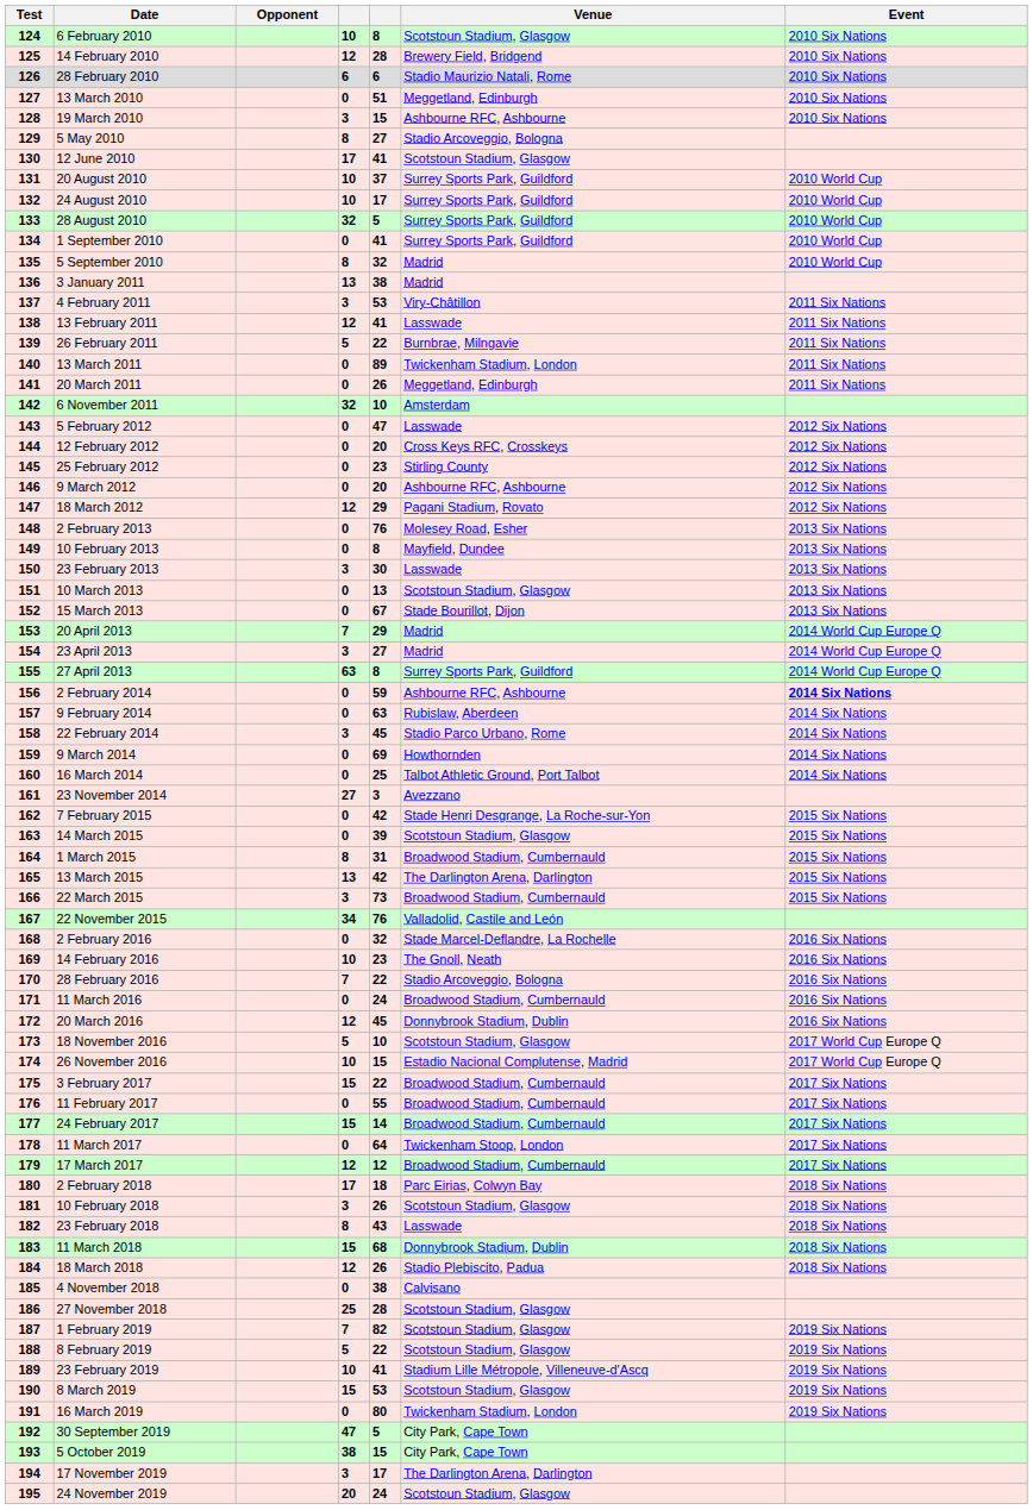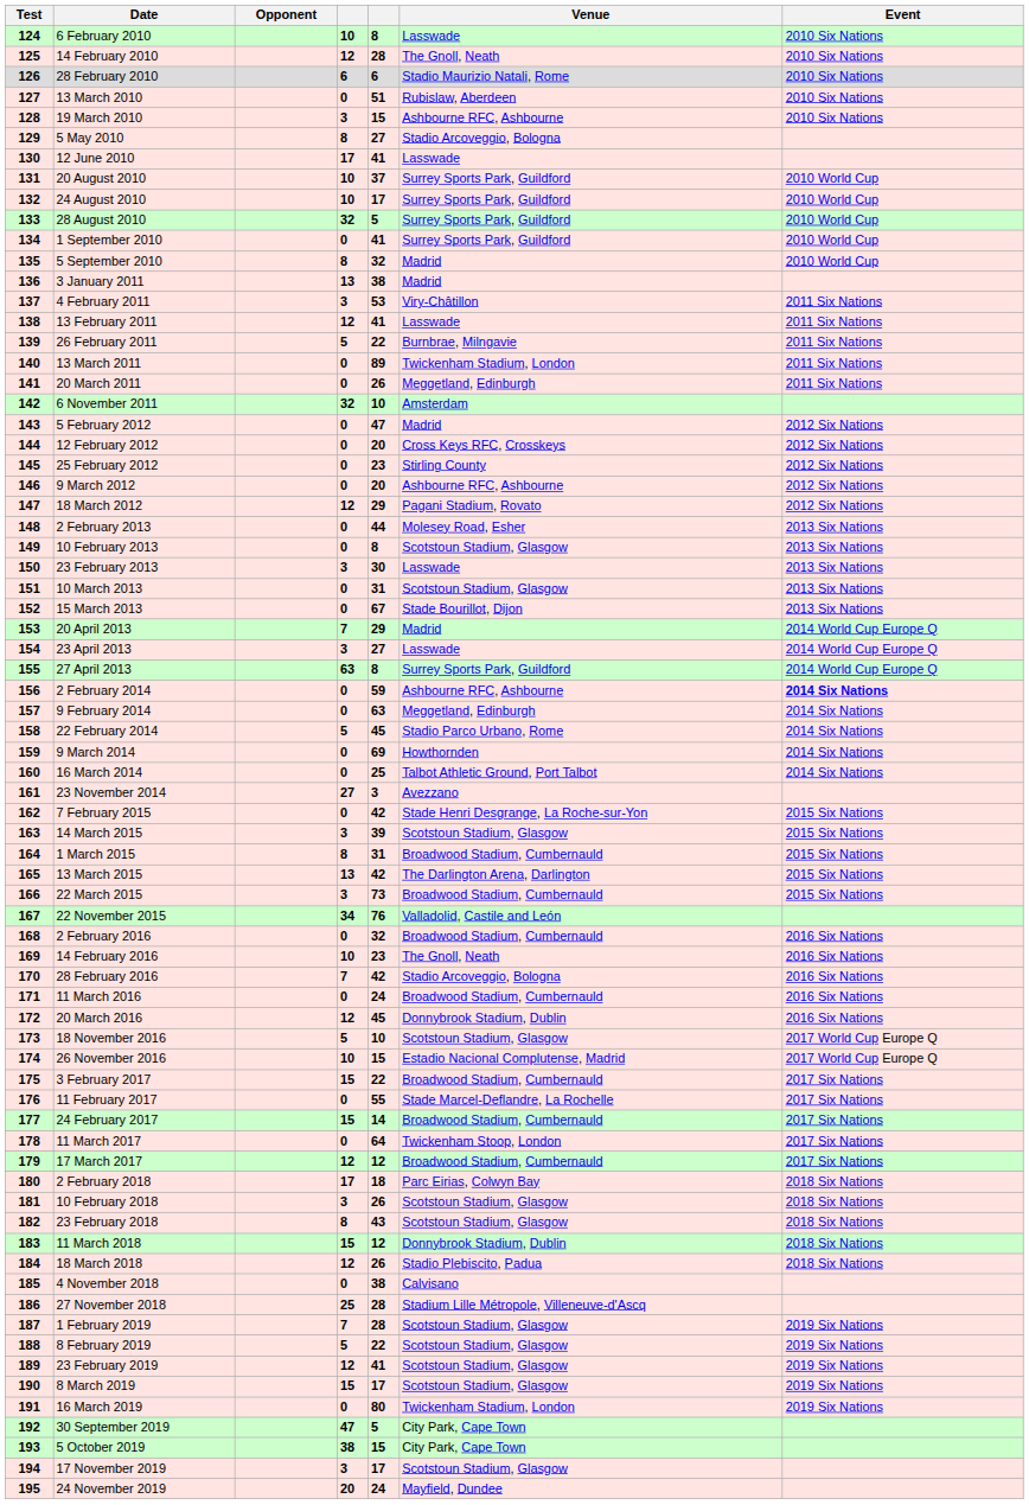 <table class="wikitable sortable" style="width:100%">
 <tr>
 <th>Test</th>
 <th>Date</th>
 <th>Opponent</th>
 <th></th>
 <th></th>
 <th>Venue</th>
 <th>Event</th>
 </tr>
 <tr bgcolor="CCFFCC">
 <td align="center"><strong>124</strong></td>
 <td>6 February 2010</td>
 <td></td>
 <td><strong>10</strong></td>
 <td><strong>8</strong></td>
-<td><a href='#'>Scotstoun Stadium</a>, <a href='#'>Glasgow</a></td>
+<td><a href='#'>Lasswade</a></td>
 <td><a href='#'>2010 Six Nations</a></td>
 </tr>
 <tr bgcolor="FFE4E1">
 <td align="center"><strong>125</strong></td>
 <td>14 February 2010</td>
 <td></td>
 <td><strong>12</strong></td>
 <td><strong>28</strong></td>
-<td><a href='#'>Brewery Field</a>, <a href='#'>Bridgend</a></td>
+<td><a href='#'>The Gnoll</a>, <a href='#'>Neath</a></td>
 <td><a href='#'>2010 Six Nations</a></td>
 </tr>
 <tr bgcolor="DCDCDC">
 <td align="center"><strong>126</strong></td>
 <td>28 February 2010</td>
 <td></td>
 <td><strong>6</strong></td>
 <td><strong>6</strong></td>
 <td><a href='#'>Stadio Maurizio Natali</a>, <a href='#'>Rome</a></td>
 <td><a href='#'>2010 Six Nations</a></td>
 </tr>
 <tr bgcolor="FFE4E1">
 <td align="center"><strong>127</strong></td>
 <td>13 March 2010</td>
 <td></td>
 <td><strong>0</strong></td>
 <td><strong>51</strong></td>
-<td><a href='#'>Meggetland</a>, <a href='#'>Edinburgh</a></td>
+<td><a href='#'>Rubislaw</a>, <a href='#'>Aberdeen</a></td>
 <td><a href='#'>2010 Six Nations</a></td>
 </tr>
 <tr bgcolor="FFE4E1">
 <td align="center"><strong>128</strong></td>
 <td>19 March 2010</td>
 <td></td>
 <td><strong>3</strong></td>
 <td><strong>15</strong></td>
 <td><a href='#'>Ashbourne RFC</a>, <a href='#'>Ashbourne</a></td>
 <td><a href='#'>2010 Six Nations</a></td>
 </tr>
 <tr bgcolor="FFE4E1">
 <td align="center"><strong>129</strong></td>
 <td>5 May 2010</td>
 <td></td>
 <td><strong>8</strong></td>
 <td><strong>27</strong></td>
 <td><a href='#'>Stadio Arcoveggio</a>, <a href='#'>Bologna</a></td>
 <td></td>
 </tr>
 <tr bgcolor="FFE4E1">
 <td align="center"><strong>130</strong></td>
 <td>12 June 2010</td>
 <td></td>
 <td><strong>17</strong></td>
 <td><strong>41</strong></td>
-<td><a href='#'>Scotstoun Stadium</a>, <a href='#'>Glasgow</a></td>
+<td><a href='#'>Lasswade</a></td>
 <td></td>
 </tr>
 <tr bgcolor="FFE4E1">
 <td align="center"><strong>131</strong></td>
 <td>20 August 2010</td>
 <td></td>
 <td><strong>10</strong></td>
 <td><strong>37</strong></td>
 <td><a href='#'>Surrey Sports Park</a>, <a href='#'>Guildford</a></td>
 <td><a href='#'>2010 World Cup</a></td>
 </tr>
 <tr bgcolor="FFE4E1">
 <td align="center"><strong>132</strong></td>
 <td>24 August 2010</td>
 <td></td>
 <td><strong>10</strong></td>
 <td><strong>17</strong></td>
 <td><a href='#'>Surrey Sports Park</a>, <a href='#'>Guildford</a></td>
 <td><a href='#'>2010 World Cup</a></td>
 </tr>
 <tr bgcolor="CCFFCC">
 <td align="center"><strong>133</strong></td>
 <td>28 August 2010</td>
 <td></td>
 <td><strong>32</strong></td>
 <td><strong>5</strong></td>
 <td><a href='#'>Surrey Sports Park</a>, <a href='#'>Guildford</a></td>
 <td><a href='#'>2010 World Cup</a></td>
 </tr>
 <tr bgcolor="FFE4E1">
 <td align="center"><strong>134</strong></td>
 <td>1 September 2010</td>
 <td></td>
 <td><strong>0</strong></td>
 <td><strong>41</strong></td>
 <td><a href='#'>Surrey Sports Park</a>, <a href='#'>Guildford</a></td>
 <td><a href='#'>2010 World Cup</a></td>
 </tr>
 <tr bgcolor="FFE4E1">
 <td align="center"><strong>135</strong></td>
 <td>5 September 2010</td>
 <td></td>
 <td><strong>8</strong></td>
 <td><strong>32</strong></td>
 <td><a href='#'>Madrid</a></td>
 <td><a href='#'>2010 World Cup</a></td>
 </tr>
 <tr bgcolor="FFE4E1">
 <td align="center"><strong>136</strong></td>
 <td>3 January 2011</td>
 <td></td>
 <td><strong>13</strong></td>
 <td><strong>38</strong></td>
 <td><a href='#'>Madrid</a></td>
 <td></td>
 </tr>
 <tr bgcolor="FFE4E1">
 <td align="center"><strong>137</strong></td>
 <td>4 February 2011</td>
 <td></td>
 <td><strong>3</strong></td>
 <td><strong>53</strong></td>
 <td><a href='#'>Viry-Châtillon</a></td>
 <td><a href='#'>2011 Six Nations</a></td>
 </tr>
 <tr bgcolor="FFE4E1">
 <td align="center"><strong>138</strong></td>
 <td>13 February 2011</td>
 <td></td>
 <td><strong>12</strong></td>
 <td><strong>41</strong></td>
 <td><a href='#'>Lasswade</a></td>
 <td><a href='#'>2011 Six Nations</a></td>
 </tr>
 <tr bgcolor="FFE4E1">
 <td align="center"><strong>139</strong></td>
 <td>26 February 2011</td>
 <td></td>
 <td><strong>5</strong></td>
 <td><strong>22</strong></td>
 <td><a href='#'>Burnbrae</a>, <a href='#'>Milngavie</a></td>
 <td><a href='#'>2011 Six Nations</a></td>
 </tr>
 <tr bgcolor="FFE4E1">
 <td align="center"><strong>140</strong></td>
 <td>13 March 2011</td>
 <td></td>
 <td><strong>0</strong></td>
 <td><strong>89</strong></td>
 <td><a href='#'>Twickenham Stadium</a>, <a href='#'>London</a></td>
 <td><a href='#'>2011 Six Nations</a></td>
 </tr>
 <tr bgcolor="FFE4E1">
 <td align="center"><strong>141</strong></td>
 <td>20 March 2011</td>
 <td></td>
 <td><strong>0</strong></td>
 <td><strong>26</strong></td>
 <td><a href='#'>Meggetland</a>, <a href='#'>Edinburgh</a></td>
 <td><a href='#'>2011 Six Nations</a></td>
 </tr>
 <tr bgcolor="CCFFCC">
 <td align="center"><strong>142</strong></td>
 <td>6 November 2011</td>
 <td></td>
 <td><strong>32</strong></td>
 <td><strong>10</strong></td>
 <td><a href='#'>Amsterdam</a></td>
 <td></td>
 </tr>
 <tr bgcolor="FFE4E1">
 <td align="center"><strong>143</strong></td>
 <td>5 February 2012</td>
 <td></td>
 <td><strong>0</strong></td>
 <td><strong>47</strong></td>
-<td><a href='#'>Lasswade</a></td>
+<td><a href='#'>Madrid</a></td>
 <td><a href='#'>2012 Six Nations</a></td>
 </tr>
 <tr bgcolor="FFE4E1">
 <td align="center"><strong>144</strong></td>
 <td>12 February 2012</td>
 <td></td>
 <td><strong>0</strong></td>
 <td><strong>20</strong></td>
 <td><a href='#'>Cross Keys RFC</a>, <a href='#'>Crosskeys</a></td>
 <td><a href='#'>2012 Six Nations</a></td>
 </tr>
 <tr bgcolor="FFE4E1">
 <td align="center"><strong>145</strong></td>
 <td>25 February 2012</td>
 <td></td>
 <td><strong>0</strong></td>
 <td><strong>23</strong></td>
 <td><a href='#'>Stirling County</a></td>
 <td><a href='#'>2012 Six Nations</a></td>
 </tr>
 <tr bgcolor="FFE4E1">
 <td align="center"><strong>146</strong></td>
 <td>9 March 2012</td>
 <td></td>
 <td><strong>0</strong></td>
 <td><strong>20</strong></td>
 <td><a href='#'>Ashbourne RFC</a>, <a href='#'>Ashbourne</a></td>
 <td><a href='#'>2012 Six Nations</a></td>
 </tr>
 <tr bgcolor="FFE4E1">
 <td align="center"><strong>147</strong></td>
 <td>18 March 2012</td>
 <td></td>
 <td><strong>12</strong></td>
 <td><strong>29</strong></td>
 <td><a href='#'>Pagani Stadium</a>, <a href='#'>Rovato</a></td>
 <td><a href='#'>2012 Six Nations</a></td>
 </tr>
 <tr bgcolor="FFE4E1">
 <td align="center"><strong>148</strong></td>
 <td>2 February 2013</td>
 <td></td>
 <td><strong>0</strong></td>
-<td><strong>76</strong></td>
+<td><strong>44</strong></td>
 <td><a href='#'>Molesey Road</a>, <a href='#'>Esher</a></td>
 <td><a href='#'>2013 Six Nations</a></td>
 </tr>
 <tr bgcolor="FFE4E1">
 <td align="center"><strong>149</strong></td>
 <td>10 February 2013</td>
 <td></td>
 <td><strong>0</strong></td>
 <td><strong>8</strong></td>
-<td><a href='#'>Mayfield</a>, <a href='#'>Dundee</a></td>
+<td><a href='#'>Scotstoun Stadium</a>, <a href='#'>Glasgow</a></td>
 <td><a href='#'>2013 Six Nations</a></td>
 </tr>
 <tr bgcolor="FFE4E1">
 <td align="center"><strong>150</strong></td>
 <td>23 February 2013</td>
 <td></td>
 <td><strong>3</strong></td>
 <td><strong>30</strong></td>
 <td><a href='#'>Lasswade</a></td>
 <td><a href='#'>2013 Six Nations</a></td>
 </tr>
 <tr bgcolor="FFE4E1">
 <td align="center"><strong>151</strong></td>
 <td>10 March 2013</td>
 <td></td>
 <td><strong>0</strong></td>
-<td><strong>13</strong></td>
+<td><strong>31</strong></td>
 <td><a href='#'>Scotstoun Stadium</a>, <a href='#'>Glasgow</a></td>
 <td><a href='#'>2013 Six Nations</a></td>
 </tr>
 <tr bgcolor="FFE4E1">
 <td align="center"><strong>152</strong></td>
 <td>15 March 2013</td>
 <td></td>
 <td><strong>0</strong></td>
 <td><strong>67</strong></td>
 <td><a href='#'>Stade Bourillot</a>, <a href='#'>Dijon</a></td>
 <td><a href='#'>2013 Six Nations</a></td>
 </tr>
 <tr bgcolor="CCFFCC">
 <td align="center"><strong>153</strong></td>
 <td>20 April 2013</td>
 <td></td>
 <td><strong>7</strong></td>
 <td><strong>29</strong></td>
 <td><a href='#'>Madrid</a></td>
 <td><a href='#'>2014 World Cup Europe Q</a></td>
 </tr>
 <tr bgcolor="FFE4E1">
 <td align="center"><strong>154</strong></td>
 <td>23 April 2013</td>
 <td></td>
 <td><strong>3</strong></td>
 <td><strong>27</strong></td>
-<td><a href='#'>Madrid</a></td>
+<td><a href='#'>Lasswade</a></td>
 <td><a href='#'>2014 World Cup Europe Q</a></td>
 </tr>
 <tr bgcolor="CCFFCC">
 <td align="center"><strong>155</strong></td>
 <td>27 April 2013</td>
 <td></td>
 <td><strong>63</strong></td>
 <td><strong>8</strong></td>
 <td><a href='#'>Surrey Sports Park</a>, <a href='#'>Guildford</a></td>
 <td><a href='#'>2014 World Cup Europe Q</a></td>
 </tr>
 <tr bgcolor="FFE4E1">
 <td align="center"><strong>156</strong></td>
 <td>2 February 2014</td>
 <td></td>
 <td><strong>0</strong></td>
 <td><strong>59</strong></td>
 <td><a href='#'>Ashbourne RFC</a>, <a href='#'>Ashbourne</a></td>
 <td><strong><a href='#'>2014 Six Nations</a></strong></td>
 </tr>
 <tr bgcolor="FFE4E1">
 <td align="center"><strong>157</strong></td>
 <td>9 February 2014</td>
 <td></td>
 <td><strong>0</strong></td>
 <td><strong>63</strong></td>
-<td><a href='#'>Rubislaw</a>, <a href='#'>Aberdeen</a></td>
+<td><a href='#'>Meggetland</a>, <a href='#'>Edinburgh</a></td>
 <td><a href='#'>2014 Six Nations</a></td>
 </tr>
 <tr bgcolor="FFE4E1">
 <td align="center"><strong>158</strong></td>
 <td>22 February 2014</td>
 <td></td>
-<td><strong>3</strong></td>
+<td><strong>5</strong></td>
 <td><strong>45</strong></td>
 <td><a href='#'>Stadio Parco Urbano</a>, <a href='#'>Rome</a></td>
 <td><a href='#'>2014 Six Nations</a></td>
 </tr>
 <tr bgcolor="FFE4E1">
 <td align="center"><strong>159</strong></td>
 <td>9 March 2014</td>
 <td></td>
 <td><strong>0</strong></td>
 <td><strong>69</strong></td>
 <td><a href='#'>Howthornden</a></td>
 <td><a href='#'>2014 Six Nations</a></td>
 </tr>
 <tr bgcolor="FFE4E1">
 <td align="center"><strong>160</strong></td>
 <td>16 March 2014</td>
 <td></td>
 <td><strong>0</strong></td>
 <td><strong>25</strong></td>
 <td><a href='#'>Talbot Athletic Ground</a>, <a href='#'>Port Talbot</a></td>
 <td><a href='#'>2014 Six Nations</a></td>
 </tr>
 <tr bgcolor="FFE4E1">
 <td align="center"><strong>161</strong></td>
 <td>23 November 2014</td>
 <td></td>
 <td><strong>27</strong></td>
 <td><strong>3</strong></td>
 <td><a href='#'>Avezzano</a></td>
 <td></td>
 </tr>
 <tr bgcolor="FFE4E1">
 <td align="center"><strong>162</strong></td>
 <td>7 February 2015</td>
 <td></td>
 <td><strong>0</strong></td>
 <td><strong>42</strong></td>
 <td><a href='#'>Stade Henri Desgrange</a>, <a href='#'>La Roche-sur-Yon</a></td>
 <td><a href='#'>2015 Six Nations</a></td>
 </tr>
 <tr bgcolor="FFE4E1">
 <td align="center"><strong>163</strong></td>
 <td>14 March 2015</td>
 <td></td>
-<td><strong>0</strong></td>
+<td><strong>3</strong></td>
 <td><strong>39</strong></td>
 <td><a href='#'>Scotstoun Stadium</a>, <a href='#'>Glasgow</a></td>
 <td><a href='#'>2015 Six Nations</a></td>
 </tr>
 <tr bgcolor="FFE4E1">
 <td align="center"><strong>164</strong></td>
 <td>1 March 2015</td>
 <td></td>
 <td><strong>8</strong></td>
 <td><strong>31</strong></td>
 <td><a href='#'>Broadwood Stadium</a>, <a href='#'>Cumbernauld</a></td>
 <td><a href='#'>2015 Six Nations</a></td>
 </tr>
 <tr bgcolor="FFE4E1">
 <td align="center"><strong>165</strong></td>
 <td>13 March 2015</td>
 <td></td>
 <td><strong>13</strong></td>
 <td><strong>42</strong></td>
 <td><a href='#'>The Darlington Arena</a>, <a href='#'>Darlington</a></td>
 <td><a href='#'>2015 Six Nations</a></td>
 </tr>
 <tr bgcolor="FFE4E1">
 <td align="center"><strong>166</strong></td>
 <td>22 March 2015</td>
 <td></td>
 <td><strong>3</strong></td>
 <td><strong>73</strong></td>
 <td><a href='#'>Broadwood Stadium</a>, <a href='#'>Cumbernauld</a></td>
 <td><a href='#'>2015 Six Nations</a></td>
 </tr>
 <tr bgcolor="CCFFCC">
 <td align="center"><strong>167</strong></td>
 <td>22 November 2015</td>
 <td></td>
 <td><strong>34</strong></td>
 <td><strong>76</strong></td>
 <td><a href='#'>Valladolid</a>, <a href='#'>Castile and León</a></td>
 <td></td>
 </tr>
 <tr bgcolor="FFE4E1">
 <td align="center"><strong>168</strong></td>
 <td>2 February 2016</td>
 <td></td>
 <td><strong>0</strong></td>
 <td><strong>32</strong></td>
-<td><a href='#'>Stade Marcel-Deflandre</a>, <a href='#'>La Rochelle</a></td>
+<td><a href='#'>Broadwood Stadium</a>, <a href='#'>Cumbernauld</a></td>
 <td><a href='#'>2016 Six Nations</a></td>
 </tr>
 <tr bgcolor="FFE4E1">
 <td align="center"><strong>169</strong></td>
 <td>14 February 2016</td>
 <td></td>
 <td><strong>10</strong></td>
 <td><strong>23</strong></td>
 <td><a href='#'>The Gnoll</a>, <a href='#'>Neath</a></td>
 <td><a href='#'>2016 Six Nations</a></td>
 </tr>
 <tr bgcolor="FFE4E1">
 <td align="center"><strong>170</strong></td>
 <td>28 February 2016</td>
 <td></td>
 <td><strong>7</strong></td>
-<td><strong>22</strong></td>
+<td><strong>42</strong></td>
 <td><a href='#'>Stadio Arcoveggio</a>, <a href='#'>Bologna</a></td>
 <td><a href='#'>2016 Six Nations</a></td>
 </tr>
 <tr bgcolor="FFE4E1">
 <td align="center"><strong>171</strong></td>
 <td>11 March 2016</td>
 <td></td>
 <td><strong>0</strong></td>
 <td><strong>24</strong></td>
 <td><a href='#'>Broadwood Stadium</a>, <a href='#'>Cumbernauld</a></td>
 <td><a href='#'>2016 Six Nations</a></td>
 </tr>
 <tr bgcolor="FFE4E1">
 <td align="center"><strong>172</strong></td>
 <td>20 March 2016</td>
 <td></td>
 <td><strong>12</strong></td>
 <td><strong>45</strong></td>
 <td><a href='#'>Donnybrook Stadium</a>, <a href='#'>Dublin</a></td>
 <td><a href='#'>2016 Six Nations</a></td>
 </tr>
 <tr bgcolor="FFE4E1">
 <td align="center"><strong>173</strong></td>
 <td>18 November 2016</td>
 <td></td>
 <td><strong>5</strong></td>
 <td><strong>10</strong></td>
 <td><a href='#'>Scotstoun Stadium</a>, <a href='#'>Glasgow</a></td>
 <td><a href='#'>2017 World Cup</a> Europe Q</td>
 </tr>
 <tr bgcolor="FFE4E1">
 <td align="center"><strong>174</strong></td>
 <td>26 November 2016</td>
 <td></td>
 <td><strong>10</strong></td>
 <td><strong>15</strong></td>
 <td><a href='#'>Estadio Nacional Complutense</a>, <a href='#'>Madrid</a></td>
 <td><a href='#'>2017 World Cup</a> Europe Q</td>
 </tr>
 <tr bgcolor="FFE4E1">
 <td align="center"><strong>175</strong></td>
 <td>3 February 2017</td>
 <td></td>
 <td><strong>15</strong></td>
 <td><strong>22</strong></td>
 <td><a href='#'>Broadwood Stadium</a>, <a href='#'>Cumbernauld</a></td>
 <td><a href='#'>2017 Six Nations</a></td>
 </tr>
 <tr bgcolor="FFE4E1">
 <td align="center"><strong>176</strong></td>
 <td>11 February 2017</td>
 <td></td>
 <td><strong>0</strong></td>
 <td><strong>55</strong></td>
-<td><a href='#'>Broadwood Stadium</a>, <a href='#'>Cumbernauld</a></td>
+<td><a href='#'>Stade Marcel-Deflandre</a>, <a href='#'>La Rochelle</a></td>
 <td><a href='#'>2017 Six Nations</a></td>
 </tr>
 <tr bgcolor="CCFFCC">
 <td align="center"><strong>177</strong></td>
 <td>24 February 2017</td>
 <td></td>
 <td><strong>15</strong></td>
 <td><strong>14</strong></td>
 <td><a href='#'>Broadwood Stadium</a>, <a href='#'>Cumbernauld</a></td>
 <td><a href='#'>2017 Six Nations</a></td>
 </tr>
 <tr bgcolor="FFE4E1">
 <td align="center"><strong>178</strong></td>
 <td>11 March 2017</td>
 <td></td>
 <td><strong>0</strong></td>
 <td><strong>64</strong></td>
 <td><a href='#'>Twickenham Stoop</a>, <a href='#'>London</a></td>
 <td><a href='#'>2017 Six Nations</a></td>
 </tr>
 <tr bgcolor="CCFFCC">
 <td align="center"><strong>179</strong></td>
 <td>17 March 2017</td>
 <td></td>
 <td><strong>12</strong></td>
 <td><strong>12</strong></td>
 <td><a href='#'>Broadwood Stadium</a>, <a href='#'>Cumbernauld</a></td>
 <td><a href='#'>2017 Six Nations</a></td>
 </tr>
 <tr bgcolor="FFE4E1">
 <td align="center"><strong>180</strong></td>
 <td>2 February 2018</td>
 <td></td>
 <td><strong>17</strong></td>
 <td><strong>18</strong></td>
 <td><a href='#'>Parc Eirias</a>, <a href='#'>Colwyn Bay</a></td>
 <td><a href='#'>2018 Six Nations</a></td>
 </tr>
 <tr bgcolor="FFE4E1">
 <td align="center"><strong>181</strong></td>
 <td>10 February 2018</td>
 <td></td>
 <td><strong>3</strong></td>
 <td><strong>26</strong></td>
 <td><a href='#'>Scotstoun Stadium</a>, <a href='#'>Glasgow</a></td>
 <td><a href='#'>2018 Six Nations</a></td>
 </tr>
 <tr bgcolor="FFE4E1">
 <td align="center"><strong>182</strong></td>
 <td>23 February 2018</td>
 <td></td>
 <td><strong>8</strong></td>
 <td><strong>43</strong></td>
-<td><a href='#'>Lasswade</a></td>
+<td><a href='#'>Scotstoun Stadium</a>, <a href='#'>Glasgow</a></td>
 <td><a href='#'>2018 Six Nations</a></td>
 </tr>
 <tr bgcolor="CCFFCC">
 <td align="center"><strong>183</strong></td>
 <td>11 March 2018</td>
 <td></td>
 <td><strong>15</strong></td>
-<td><strong>68</strong></td>
+<td><strong>12</strong></td>
 <td><a href='#'>Donnybrook Stadium</a>, <a href='#'>Dublin</a></td>
 <td><a href='#'>2018 Six Nations</a></td>
 </tr>
 <tr bgcolor="FFE4E1">
 <td align="center"><strong>184</strong></td>
 <td>18 March 2018</td>
 <td></td>
 <td><strong>12</strong></td>
 <td><strong>26</strong></td>
 <td><a href='#'>Stadio Plebiscito</a>, <a href='#'>Padua</a></td>
 <td><a href='#'>2018 Six Nations</a></td>
 </tr>
 <tr bgcolor="FFE4E1">
 <td align="center"><strong>185</strong></td>
 <td>4 November 2018</td>
 <td></td>
 <td><strong>0</strong></td>
 <td><strong>38</strong></td>
 <td><a href='#'>Calvisano</a></td>
 <td></td>
 </tr>
 <tr bgcolor="FFE4E1">
 <td align="center"><strong>186</strong></td>
 <td>27 November 2018</td>
 <td></td>
 <td><strong>25</strong></td>
 <td><strong>28</strong></td>
-<td><a href='#'>Scotstoun Stadium</a>, <a href='#'>Glasgow</a></td>
+<td><a href='#'>Stadium Lille Métropole</a>, <a href='#'>Villeneuve-d'Ascq</a></td>
 <td></td>
 </tr>
 <tr bgcolor="FFE4E1">
 <td align="center"><strong>187</strong></td>
 <td>1 February 2019</td>
 <td></td>
 <td><strong>7</strong></td>
-<td><strong>82</strong></td>
+<td><strong>28</strong></td>
 <td><a href='#'>Scotstoun Stadium</a>, <a href='#'>Glasgow</a></td>
 <td><a href='#'>2019 Six Nations</a></td>
 </tr>
 <tr bgcolor="FFE4E1">
 <td align="center"><strong>188</strong></td>
 <td>8 February 2019</td>
 <td></td>
 <td><strong>5</strong></td>
 <td><strong>22</strong></td>
 <td><a href='#'>Scotstoun Stadium</a>, <a href='#'>Glasgow</a></td>
 <td><a href='#'>2019 Six Nations</a></td>
 </tr>
 <tr bgcolor="FFE4E1">
 <td align="center"><strong>189</strong></td>
 <td>23 February 2019</td>
 <td></td>
-<td><strong>10</strong></td>
+<td><strong>12</strong></td>
 <td><strong>41</strong></td>
-<td><a href='#'>Stadium Lille Métropole</a>, <a href='#'>Villeneuve-d'Ascq</a></td>
+<td><a href='#'>Scotstoun Stadium</a>, <a href='#'>Glasgow</a></td>
 <td><a href='#'>2019 Six Nations</a></td>
 </tr>
 <tr bgcolor="FFE4E1">
 <td align="center"><strong>190</strong></td>
 <td>8 March 2019</td>
 <td></td>
 <td><strong>15</strong></td>
-<td><strong>53</strong></td>
+<td><strong>17</strong></td>
 <td><a href='#'>Scotstoun Stadium</a>, <a href='#'>Glasgow</a></td>
 <td><a href='#'>2019 Six Nations</a></td>
 </tr>
 <tr bgcolor="FFE4E1">
 <td align="center"><strong>191</strong></td>
 <td>16 March 2019</td>
 <td></td>
 <td><strong>0</strong></td>
 <td><strong>80</strong></td>
 <td><a href='#'>Twickenham Stadium</a>, <a href='#'>London</a></td>
 <td><a href='#'>2019 Six Nations</a></td>
 </tr>
 <tr bgcolor="CCFFCC">
 <td align="center"><strong>192</strong></td>
 <td>30 September 2019</td>
 <td></td>
 <td><strong>47</strong></td>
 <td><strong>5</strong></td>
 <td>City Park, <a href='#'>Cape Town</a></td>
 <td></td>
 </tr>
 <tr bgcolor="CCFFCC">
 <td align="center"><strong>193</strong></td>
 <td>5 October 2019</td>
 <td></td>
 <td><strong>38</strong></td>
 <td><strong>15</strong></td>
 <td>City Park, <a href='#'>Cape Town</a></td>
 <td></td>
 </tr>
 <tr bgcolor="FFE4E1">
 <td align="center"><strong>194</strong></td>
 <td>17 November 2019</td>
 <td></td>
 <td><strong>3</strong></td>
 <td><strong>17</strong></td>
-<td><a href='#'>The Darlington Arena</a>, <a href='#'>Darlington</a></td>
+<td><a href='#'>Scotstoun Stadium</a>, <a href='#'>Glasgow</a></td>
 <td></td>
 </tr>
 <tr bgcolor="FFE4E1">
 <td align="center"><strong>195</strong></td>
 <td>24 November 2019</td>
 <td></td>
 <td><strong>20</strong></td>
 <td><strong>24</strong></td>
-<td><a href='#'>Scotstoun Stadium</a>, <a href='#'>Glasgow</a></td>
+<td><a href='#'>Mayfield</a>, <a href='#'>Dundee</a></td>
 <td></td>
 </tr>
 </table>
